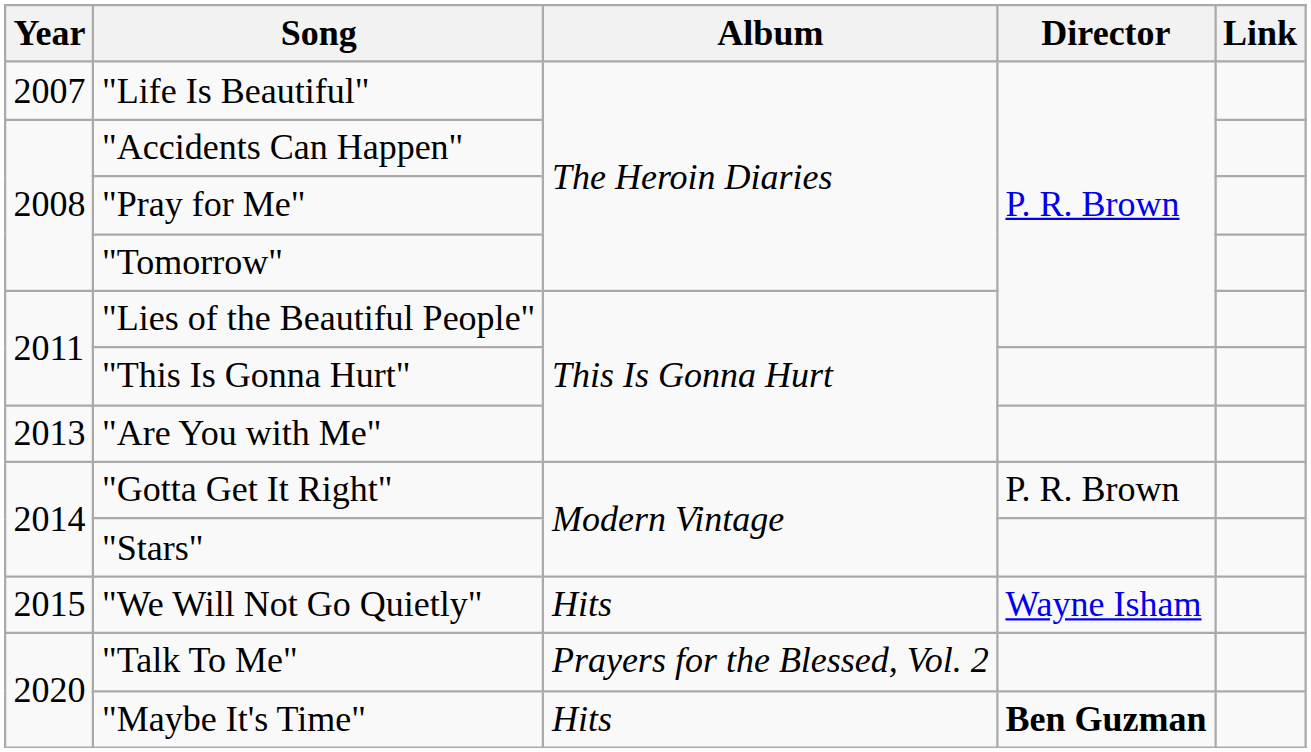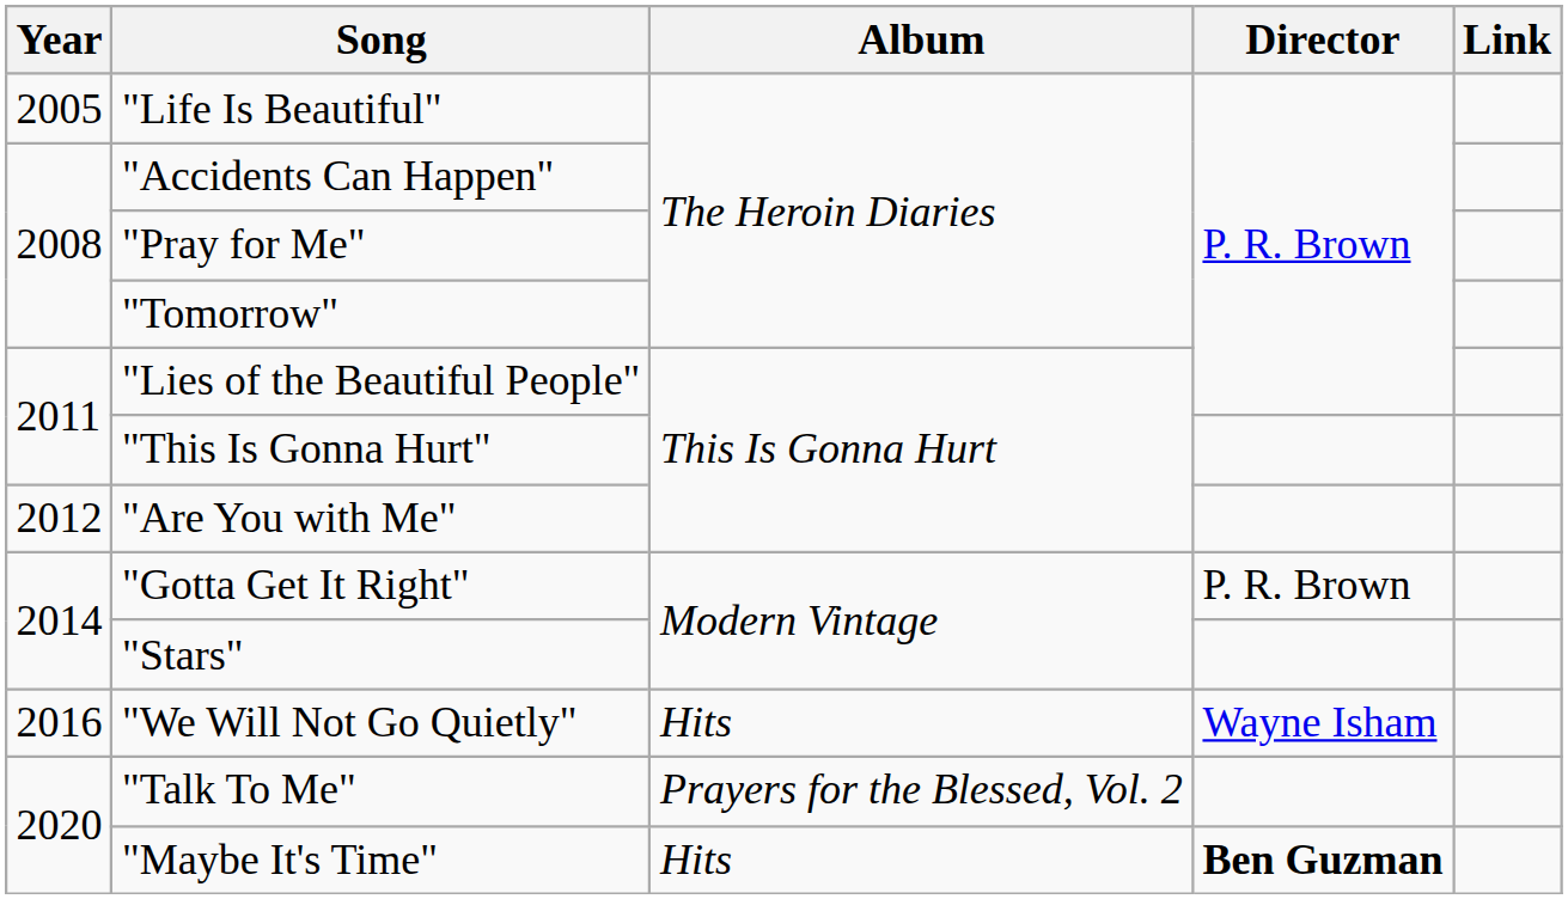 <table class="wikitable">
 <tr>
 <th>Year</th>
 <th>Song</th>
 <th>Album</th>
 <th>Director</th>
 <th>Link</th>
 </tr>
 <tr>
-<td>2007</td>
+<td>2005</td>
 <td>"Life Is Beautiful"</td>
 <td rowspan="4"><em>The Heroin Diaries</em></td>
 <td rowspan="5"><a href='#'>P. R. Brown</a></td>
 <td></td>
 </tr>
 <tr>
 <td rowspan="3">2008</td>
 <td>"Accidents Can Happen"</td>
 <td></td>
 </tr>
 <tr>
 <td>"Pray for Me"</td>
 <td></td>
 </tr>
 <tr>
 <td>"Tomorrow"</td>
 <td></td>
 </tr>
 <tr>
 <td rowspan="2">2011</td>
 <td>"Lies of the Beautiful People"</td>
 <td rowspan="3"><em>This Is Gonna Hurt</em></td>
 <td></td>
 </tr>
 <tr>
 <td>"This Is Gonna Hurt"</td>
 <td></td>
 <td></td>
 </tr>
 <tr>
-<td>2013</td>
+<td>2012</td>
 <td>"Are You with Me"</td>
 <td></td>
 <td></td>
 </tr>
 <tr>
 <td rowspan="2">2014</td>
 <td>"Gotta Get It Right"</td>
 <td rowspan=2><em>Modern Vintage</em></td>
 <td>P. R. Brown</td>
 <td></td>
 </tr>
 <tr>
 <td>"Stars"</td>
 <td></td>
 <td></td>
 </tr>
 <tr>
-<td>2015</td>
+<td>2016</td>
 <td>"We Will Not Go Quietly"</td>
 <td><em>Hits</em></td>
 <td><a href='#'>Wayne Isham</a></td>
 <td></td>
 </tr>
 <tr>
 <td rowspan="2">2020</td>
 <td>"Talk To Me"</td>
 <td><em>Prayers for the Blessed, Vol. 2</em></td>
 <td></td>
 <td></td>
 </tr>
 <tr>
 <td>"Maybe It's Time"</td>
 <td><em>Hits</em></td>
 <td><strong>Ben Guzman</strong></td>
 <td></td>
 </tr>
 </table>
